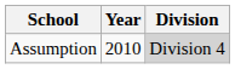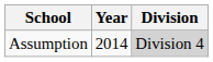 <table class="wikitable">
 <tr>
 <th>School</th>
 <th>Year</th>
 <th>Division</th>
 </tr>
 <tr>
 <td>Assumption</td>
-<td>2010</td>
+<td>2014</td>
 <td style="background: lightgrey;">Division 4</td>
 </tr>
 </table>
